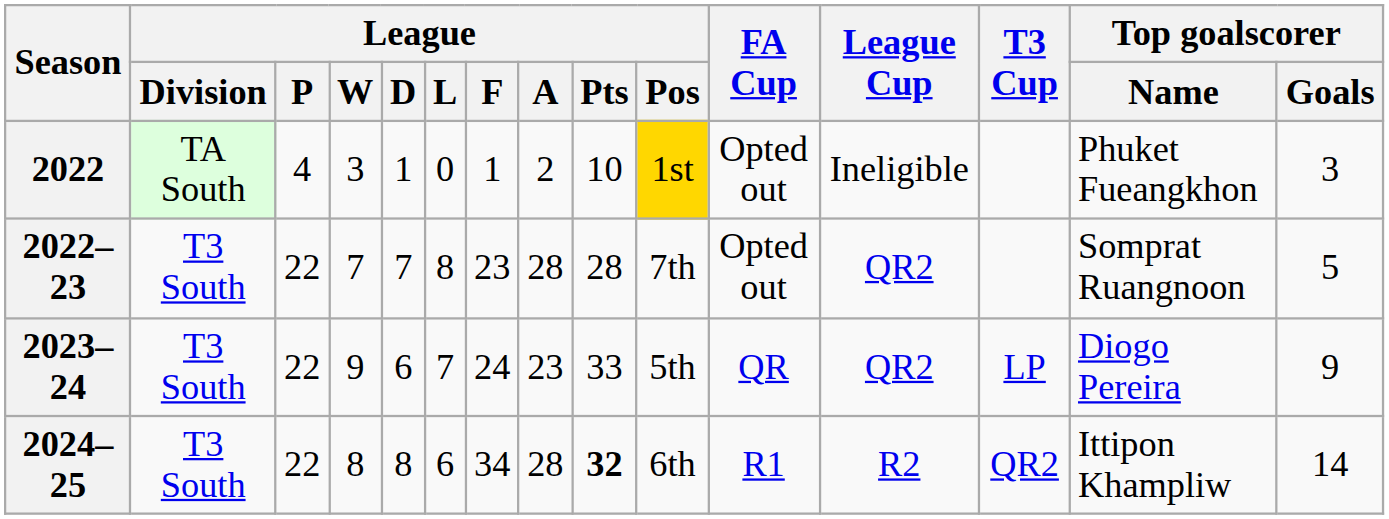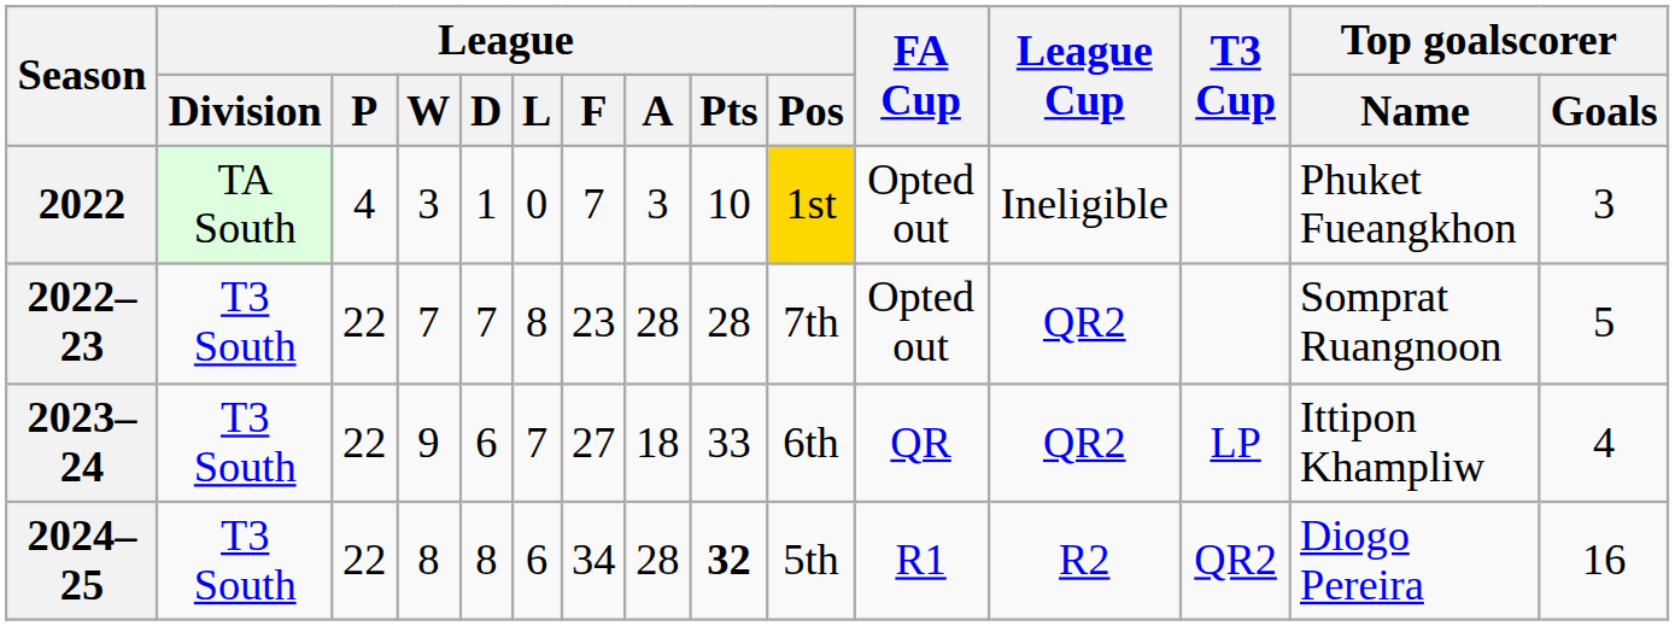 <table class="wikitable" style="text-align: center">
 <tr>
 <th rowspan=2>Season</th>
 <th colspan=9>League</th>
 <th rowspan=2><a href='#'>FA Cup</a></th>
 <th rowspan=2><a href='#'>League Cup</a></th>
 <th rowspan=2><a href='#'>T3 Cup</a></th>
 <th colspan=2>Top goalscorer</th>
 </tr>
 <tr>
 <th>Division</th>
 <th>P</th>
 <th>W</th>
 <th>D</th>
 <th>L</th>
 <th>F</th>
 <th>A</th>
 <th>Pts</th>
 <th>Pos</th>
 <th>Name</th>
 <th>Goals</th>
 </tr>
 <tr>
 <th>2022</th>
 <td bgcolor="#DDFFDD">TA South</td>
 <td>4</td>
 <td>3</td>
 <td>1</td>
 <td>0</td>
-<td>1</td>
-<td>2</td>
+<td>7</td>
+<td>3</td>
 <td>10</td>
 <td bgcolor=gold>1st</td>
 <td>Opted out</td>
 <td>Ineligible</td>
 <td></td>
 <td align="left"> Phuket Fueangkhon</td>
 <td>3</td>
 </tr>
 <tr>
 <th>2022–23</th>
 <td><a href='#'>T3 South</a></td>
 <td>22</td>
 <td>7</td>
 <td>7</td>
 <td>8</td>
 <td>23</td>
 <td>28</td>
 <td>28</td>
 <td>7th</td>
 <td>Opted out</td>
 <td><a href='#'>QR2</a></td>
 <td></td>
 <td align="left"> Somprat Ruangnoon</td>
 <td>5</td>
 </tr>
 <tr>
 <th>2023–24</th>
 <td><a href='#'>T3 South</a></td>
 <td>22</td>
 <td>9</td>
 <td>6</td>
 <td>7</td>
-<td>24</td>
-<td>23</td>
+<td>27</td>
+<td>18</td>
 <td>33</td>
-<td>5th</td>
+<td>6th</td>
 <td><a href='#'>QR</a></td>
 <td><a href='#'>QR2</a></td>
 <td><a href='#'>LP</a></td>
-<td align="left"> <a href='#'>Diogo Pereira</a></td>
-<td>9</td>
+<td align="left"> Ittipon Khampliw</td>
+<td>4</td>
 </tr>
 <tr>
 <th>2024–25</th>
 <td><a href='#'>T3 South</a></td>
 <td>22</td>
 <td>8</td>
 <td>8</td>
 <td>6</td>
 <td>34</td>
 <td>28</td>
 <td><strong>32</strong></td>
-<td>6th</td>
+<td>5th</td>
 <td><a href='#'>R1</a></td>
 <td><a href='#'>R2</a></td>
 <td><a href='#'>QR2</a></td>
-<td align="left"> Ittipon Khampliw</td>
-<td>14</td>
+<td align="left"> <a href='#'>Diogo Pereira</a></td>
+<td>16</td>
 </tr>
 </table>
